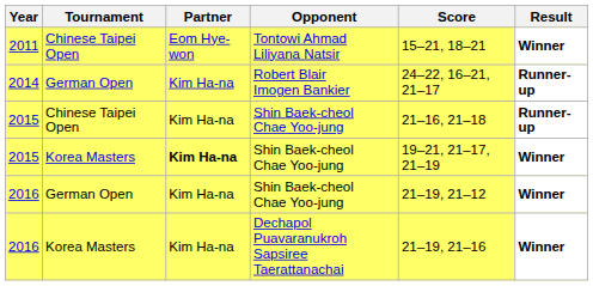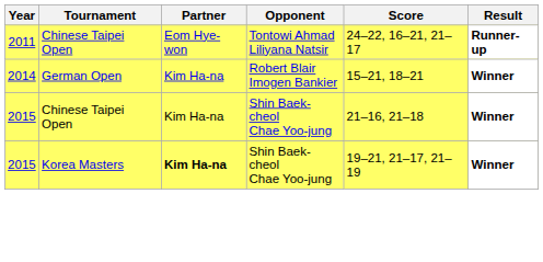 <table class="sortable wikitable" style="font-size: 90%;">
 <tr>
 <th>Year</th>
 <th>Tournament</th>
 <th>Partner</th>
 <th>Opponent</th>
 <th>Score</th>
 <th>Result</th>
 </tr>
 <tr style="background:#FFFF67">
 <td align="center"><a href='#'>2011</a></td>
 <td align="left"><a href='#'>Chinese Taipei Open</a></td>
 <td align="left"> <a href='#'>Eom Hye-won</a></td>
 <td align="left"> <a href='#'>Tontowi Ahmad</a> <br>  <a href='#'>Liliyana Natsir</a></td>
-<td align="left">15–21, 18–21</td>
-<td style="text-align:left; background:white"> <strong>Winner</strong></td>
+<td align="left">24–22, 16–21, 21–17</td>
+<td style="text-align:left; background:white"> <strong>Runner-up</strong></td>
 </tr>
 <tr style="background:#FFFF67">
 <td align="center"><a href='#'>2014</a></td>
 <td align="left"><a href='#'>German Open</a></td>
 <td align="left"> <a href='#'>Kim Ha-na</a></td>
 <td align="left"> <a href='#'>Robert Blair</a> <br>  <a href='#'>Imogen Bankier</a></td>
-<td align="left">24–22, 16–21, 21–17</td>
-<td style="text-align:left; background:white"> <strong>Runner-up</strong></td>
+<td align="left">15–21, 18–21</td>
+<td style="text-align:left; background:white"> <strong>Winner</strong></td>
 </tr>
 <tr style="background:#FFFF67">
 <td align="center"><a href='#'>2015</a></td>
 <td align="left">Chinese Taipei Open</td>
 <td align="left"> Kim Ha-na</td>
 <td align="left"> <a href='#'>Shin Baek-cheol</a> <br>  <a href='#'>Chae Yoo-jung</a></td>
 <td align="left">21–16, 21–18</td>
-<td style="text-align:left; background:white"> <strong>Runner-up</strong></td>
+<td style="text-align:left; background:white"> <strong>Winner</strong></td>
 </tr>
 <tr style="background:#FFFF67">
 <td align="center"><a href='#'>2015</a></td>
 <td align="left"><a href='#'>Korea Masters</a></td>
 <td align="left"><strong> Kim Ha-na</strong></td>
 <td align="left"> Shin Baek-cheol <br>  Chae Yoo-jung</td>
 <td align="left">19–21, 21–17, 21–19</td>
 <td style="text-align:left; background:white"> <strong>Winner</strong></td>
 </tr>
-<tr style="background:#FFFF67">
-<td align="center"><a href='#'>2016</a></td>
-<td align="left">German Open</td>
-<td align="left"> Kim Ha-na</td>
-<td align="left"> Shin Baek-cheol <br>  Chae Yoo-jung</td>
-<td align="left">21–19, 21–12</td>
-<td style="text-align:left; background:white"> <strong>Winner</strong></td>
-</tr>
-<tr style="background:#FFFF67">
-<td align="center"><a href='#'>2016</a></td>
-<td align="left">Korea Masters</td>
-<td align="left"> Kim Ha-na</td>
-<td align="left"> <a href='#'>Dechapol Puavaranukroh</a> <br>  <a href='#'>Sapsiree Taerattanachai</a></td>
-<td align="left">21–19, 21–16</td>
-<td style="text-align:left; background:white"> <strong>Winner</strong></td>
-</tr>
 </table>
